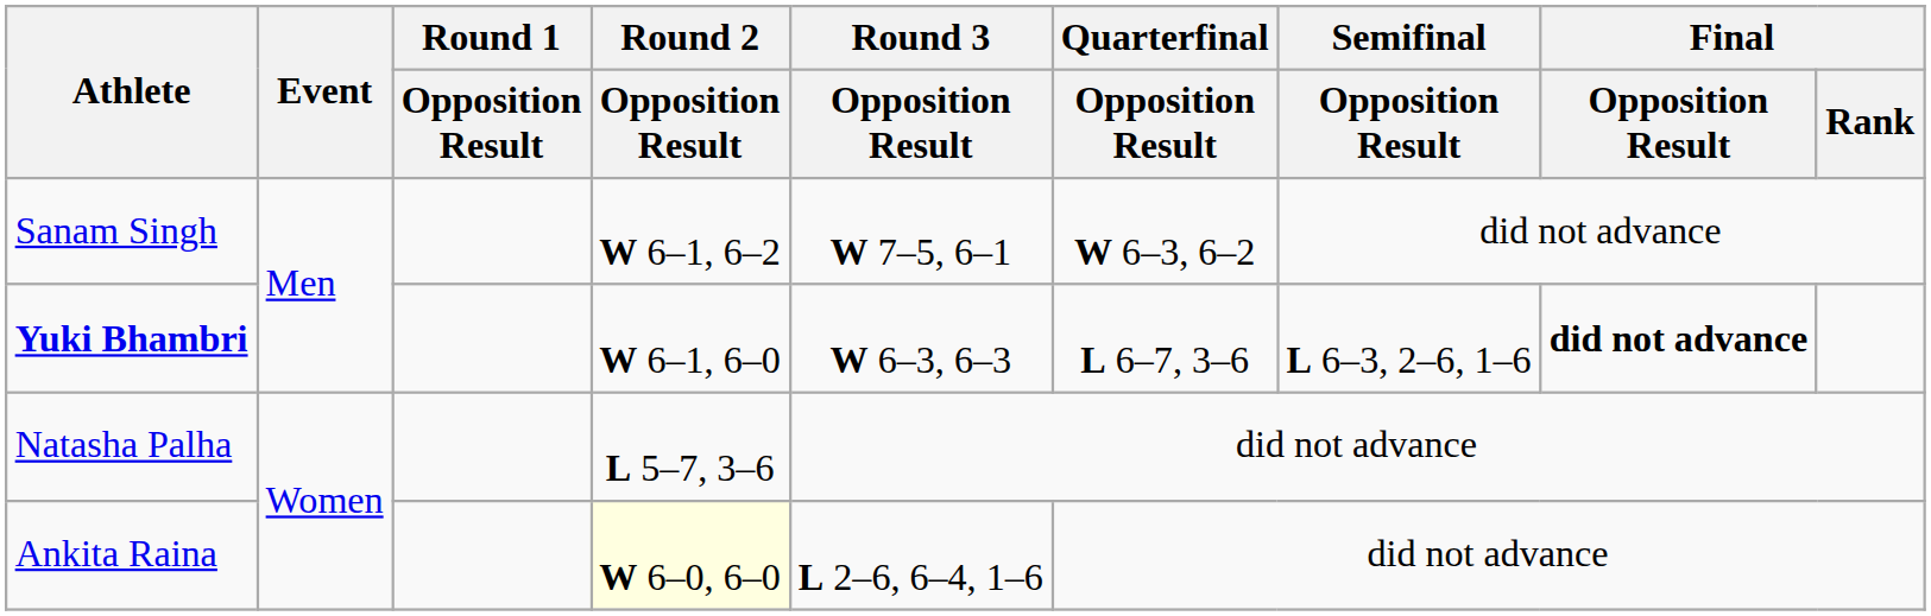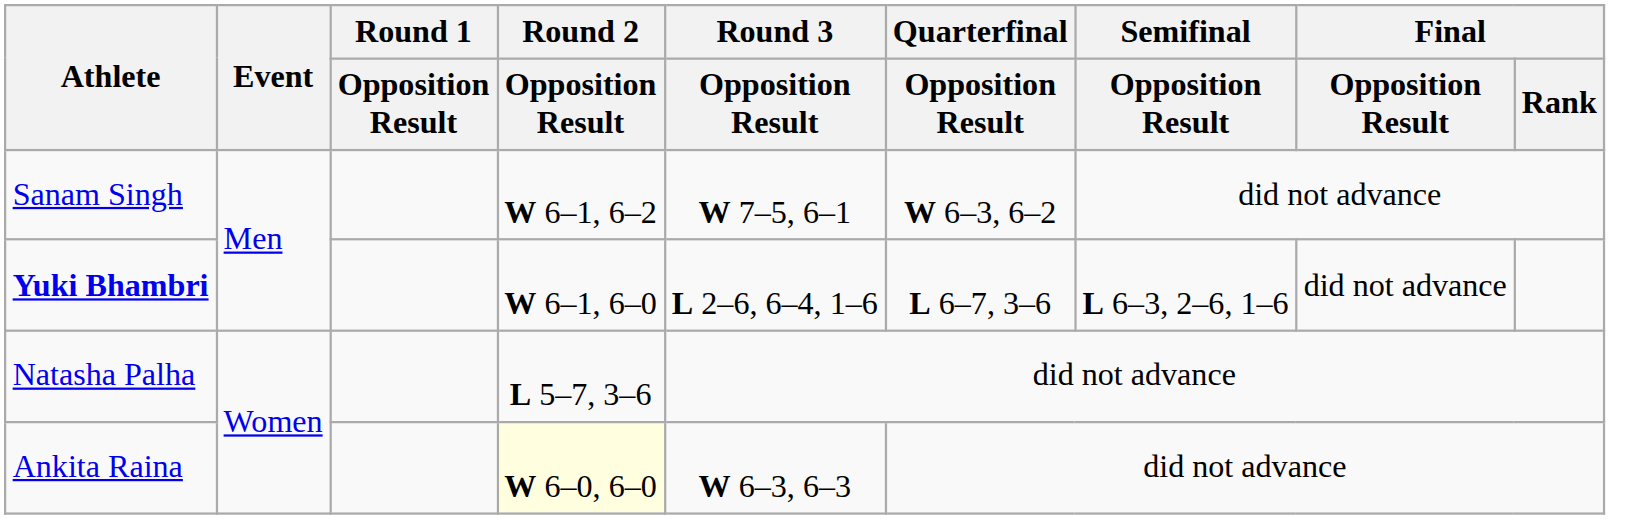 <table class=wikitable style="text-align:center; font-size:90%">
 <tr>
 <th rowspan=2>Athlete</th>
 <th rowspan=2>Event</th>
 <th>Round 1</th>
 <th>Round 2</th>
 <th>Round 3</th>
 <th>Quarterfinal</th>
 <th>Semifinal</th>
 <th colspan=2>Final</th>
 </tr>
 <tr>
 <th>Opposition<br>Result</th>
 <th>Opposition<br>Result</th>
 <th>Opposition<br>Result</th>
 <th>Opposition<br>Result</th>
 <th>Opposition<br>Result</th>
 <th>Opposition<br>Result</th>
 <th>Rank</th>
 </tr>
 <tr>
 <td align=left><a href='#'>Sanam Singh</a></td>
 <td align=left rowspan=2><a href='#'>Men</a></td>
 <td></td>
 <td><br><strong>W</strong> 6–1, 6–2</td>
 <td><br><strong>W</strong> 7–5, 6–1</td>
 <td><br><strong>W</strong> 6–3, 6–2</td>
 <td colspan=3>did not advance</td>
 </tr>
 <tr>
 <td align=left><strong><a href='#'>Yuki Bhambri</a></strong></td>
 <td></td>
 <td><br><strong>W</strong> 6–1, 6–0</td>
-<td><br><strong>W</strong> 6–3, 6–3</td>
+<td><br><strong>L</strong> 2–6, 6–4, 1–6</td>
 <td><br><strong>L</strong> 6–7, 3–6</td>
 <td><br><strong>L</strong> 6–3, 2–6, 1–6</td>
-<td><strong>did not advance</strong></td>
+<td>did not advance</td>
 <td></td>
 </tr>
 <tr>
 <td align=left><a href='#'>Natasha Palha</a></td>
 <td align=left rowspan=2><a href='#'>Women</a></td>
 <td></td>
 <td><br><strong>L</strong> 5–7, 3–6</td>
 <td colspan=5>did not advance</td>
 </tr>
 <tr>
 <td align=left><a href='#'>Ankita Raina</a></td>
 <td></td>
 <td style="background: lightyellow;"><br><strong>W</strong> 6–0, 6–0</td>
-<td><br><strong>L</strong> 2–6, 6–4, 1–6</td>
+<td><br><strong>W</strong> 6–3, 6–3</td>
 <td colspan=4>did not advance</td>
 </tr>
 </table>
